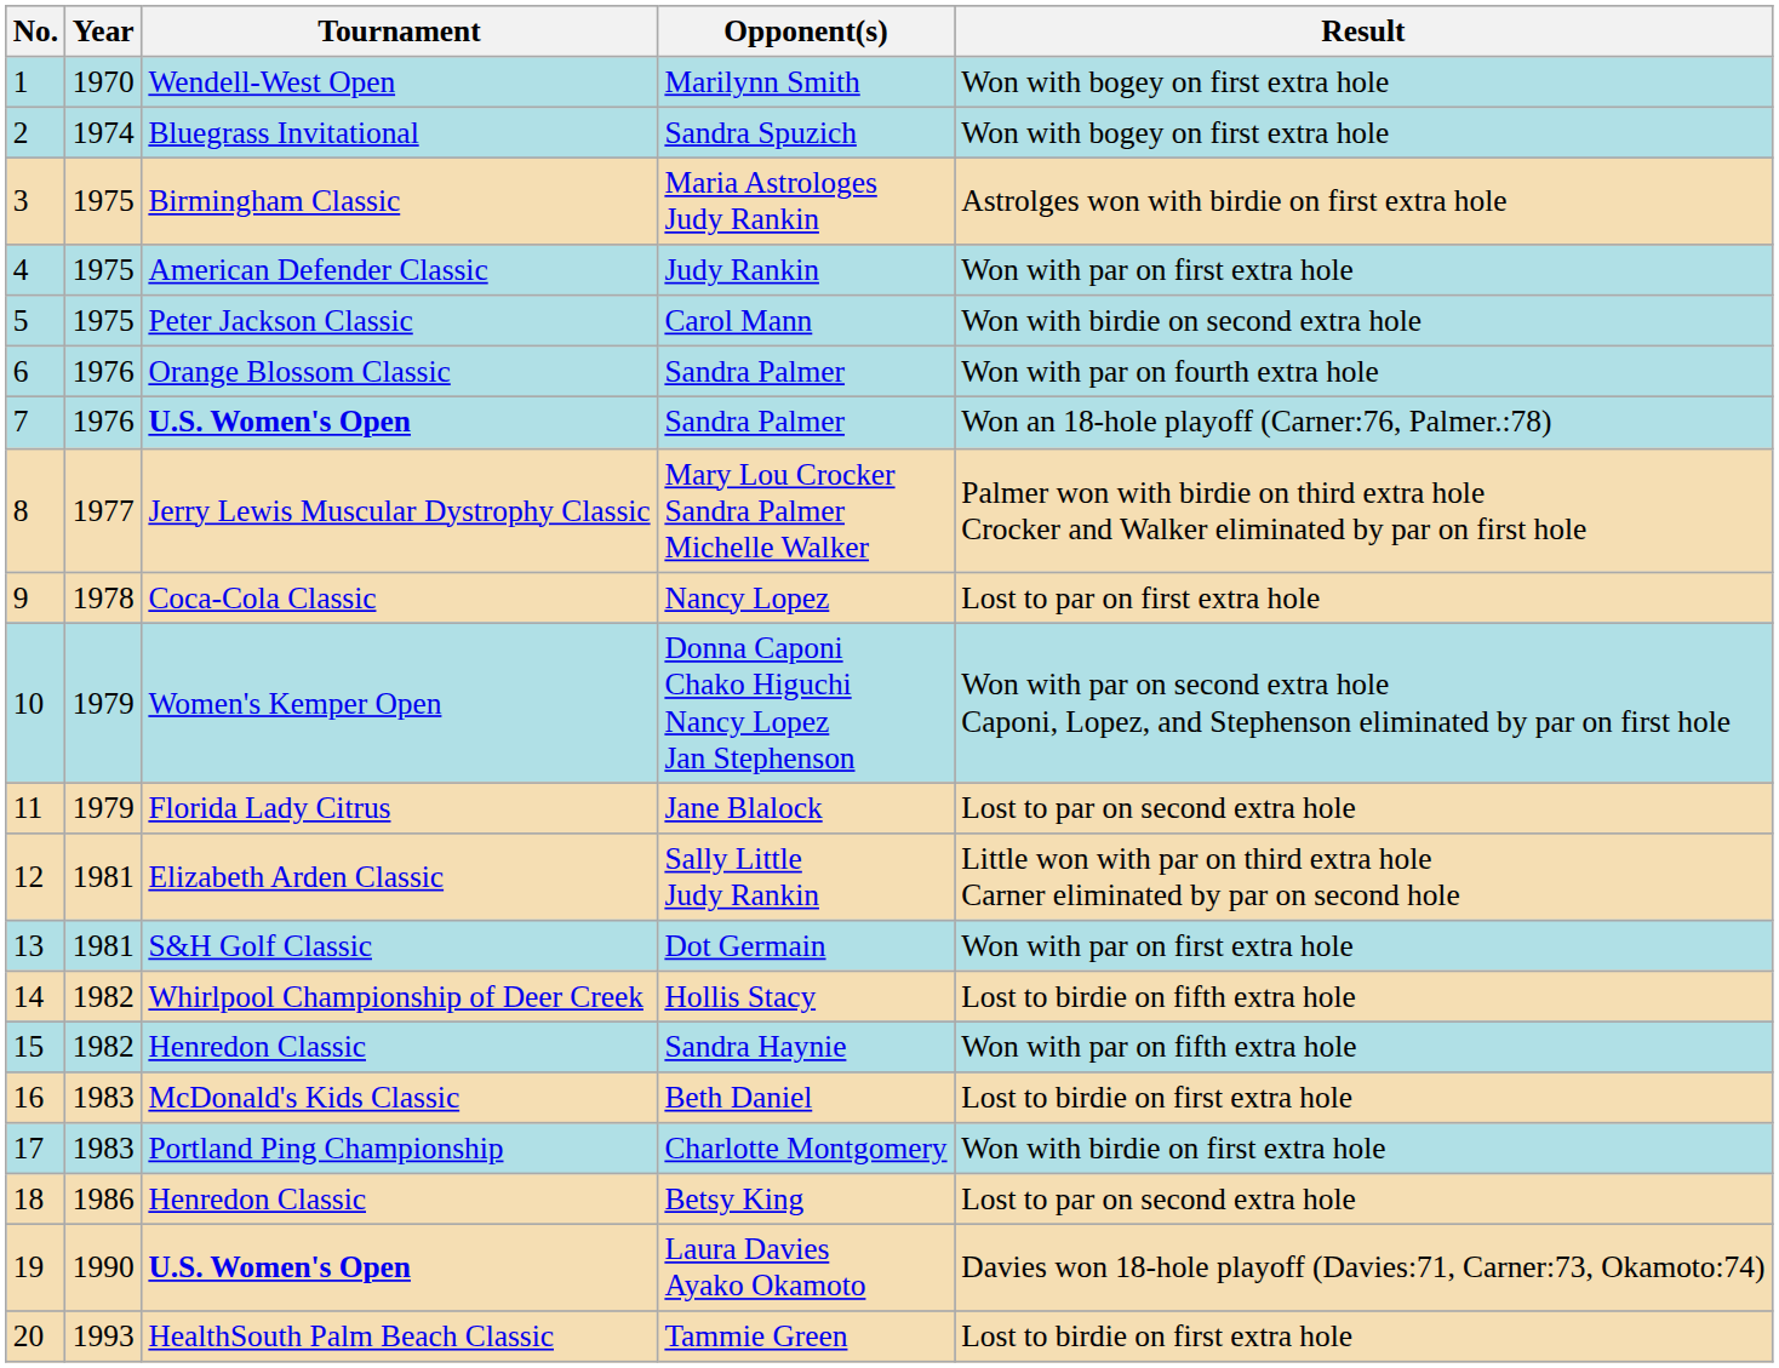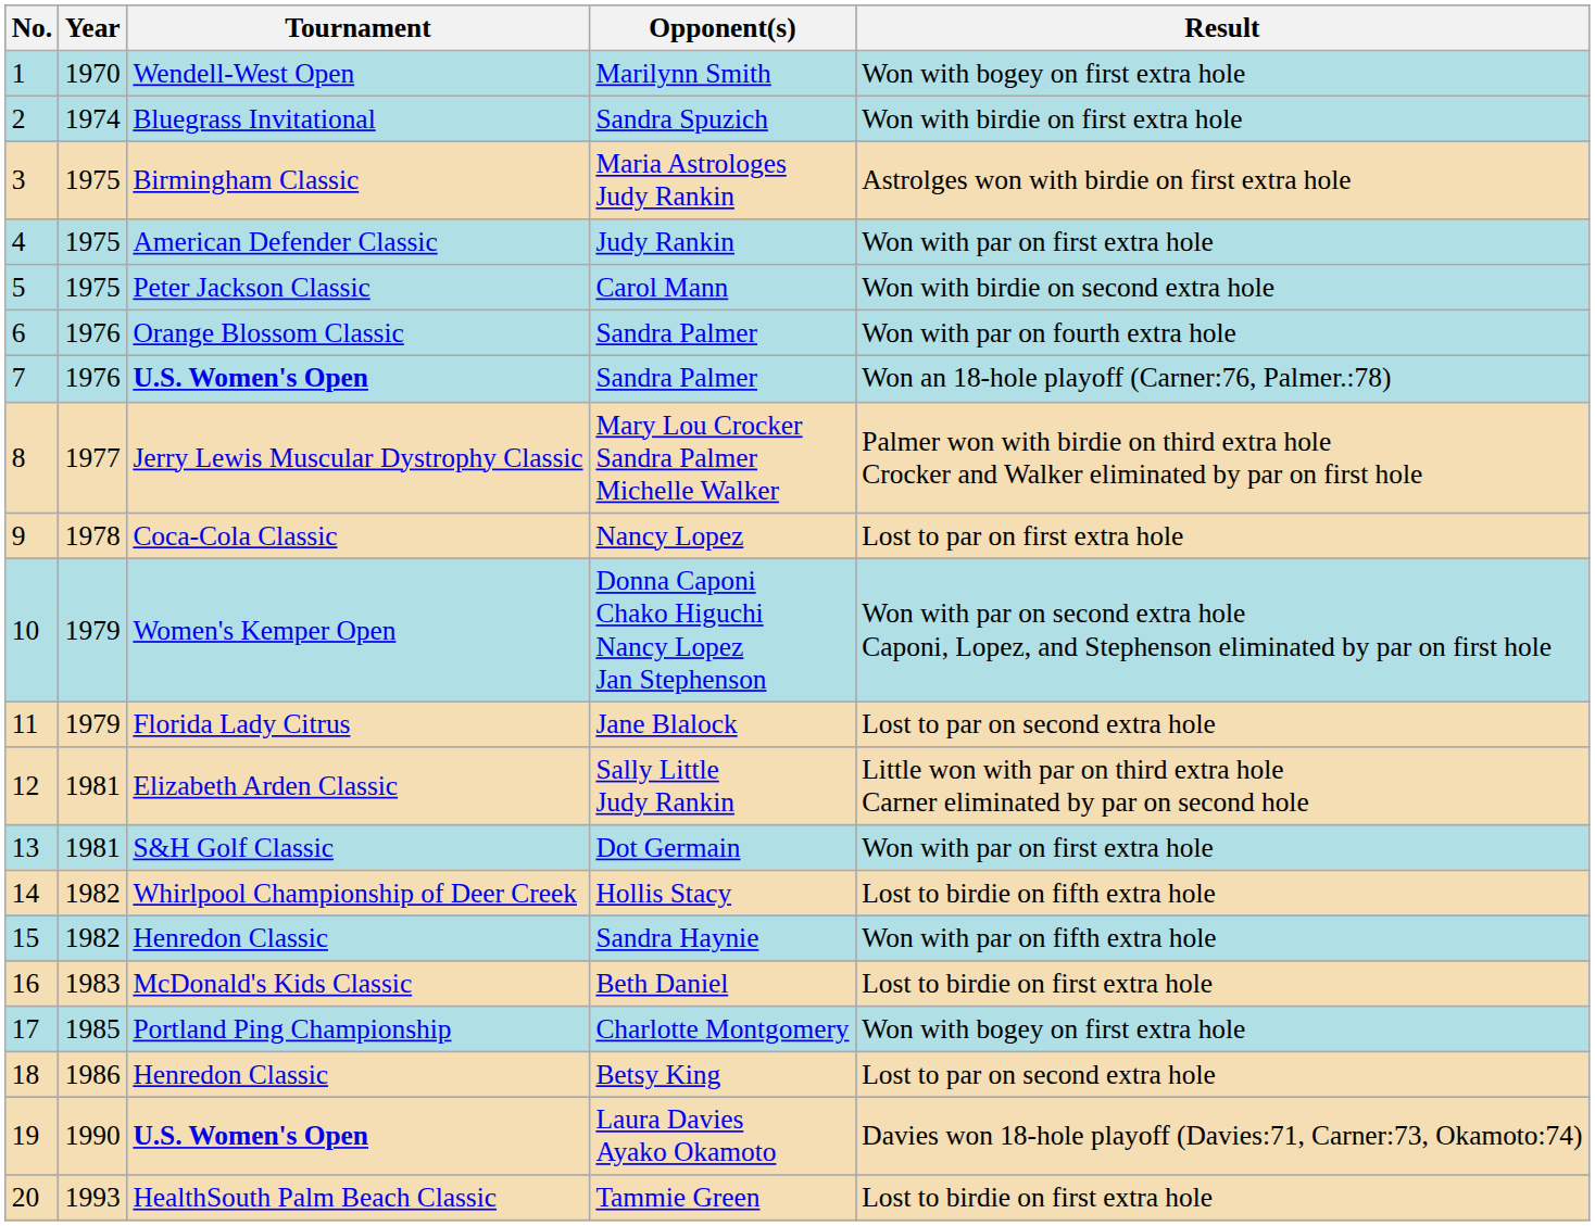 <table class="wikitable" style="font-size:95%;">
 <tr>
 <th>No.</th>
 <th>Year</th>
 <th>Tournament</th>
 <th>Opponent(s)</th>
 <th>Result</th>
 </tr>
 <tr style="background:#B0E0E6;">
 <td>1</td>
 <td>1970</td>
 <td><a href='#'>Wendell-West Open</a></td>
 <td> <a href='#'>Marilynn Smith</a></td>
 <td>Won with bogey on first extra hole</td>
 </tr>
 <tr style="background:#B0E0E6;">
 <td>2</td>
 <td>1974</td>
 <td><a href='#'>Bluegrass Invitational</a></td>
 <td> <a href='#'>Sandra Spuzich</a></td>
-<td>Won with bogey on first extra hole</td>
+<td>Won with birdie on first extra hole</td>
 </tr>
 <tr style="background:#F5DEB3;">
 <td>3</td>
 <td>1975</td>
 <td><a href='#'>Birmingham Classic</a></td>
 <td> <a href='#'>Maria Astrologes</a><br> <a href='#'>Judy Rankin</a></td>
 <td>Astrolges won with birdie on first extra hole</td>
 </tr>
 <tr style="background:#B0E0E6;">
 <td>4</td>
 <td>1975</td>
 <td><a href='#'>American Defender Classic</a></td>
 <td> <a href='#'>Judy Rankin</a></td>
 <td>Won with par on first extra hole</td>
 </tr>
 <tr style="background:#B0E0E6;">
 <td>5</td>
 <td>1975</td>
 <td><a href='#'>Peter Jackson Classic</a></td>
 <td> <a href='#'>Carol Mann</a></td>
 <td>Won with birdie on second extra hole</td>
 </tr>
 <tr style="background:#B0E0E6;">
 <td>6</td>
 <td>1976</td>
 <td><a href='#'>Orange Blossom Classic</a></td>
 <td> <a href='#'>Sandra Palmer</a></td>
 <td>Won with par on fourth extra hole</td>
 </tr>
 <tr style="background:#B0E0E6;">
 <td>7</td>
 <td>1976</td>
 <td><strong><a href='#'>U.S. Women's Open</a></strong></td>
 <td> <a href='#'>Sandra Palmer</a></td>
 <td>Won an 18-hole playoff (Carner:76, Palmer.:78)</td>
 </tr>
 <tr style="background:#F5DEB3;">
 <td>8</td>
 <td>1977</td>
 <td><a href='#'>Jerry Lewis Muscular Dystrophy Classic</a></td>
 <td> <a href='#'>Mary Lou Crocker</a><br> <a href='#'>Sandra Palmer</a><br> <a href='#'>Michelle Walker</a></td>
 <td>Palmer won with birdie on third extra hole<br>Crocker and Walker eliminated by par on first hole</td>
 </tr>
 <tr style="background:#F5DEB3;">
 <td>9</td>
 <td>1978</td>
 <td><a href='#'>Coca-Cola Classic</a></td>
 <td> <a href='#'>Nancy Lopez</a></td>
 <td>Lost to par on first extra hole</td>
 </tr>
 <tr style="background:#B0E0E6;">
 <td>10</td>
 <td>1979</td>
 <td><a href='#'>Women's Kemper Open</a></td>
 <td> <a href='#'>Donna Caponi</a><br> <a href='#'>Chako Higuchi</a><br> <a href='#'>Nancy Lopez</a><br> <a href='#'>Jan Stephenson</a></td>
 <td>Won with par on second extra hole<br>Caponi, Lopez, and Stephenson eliminated by par on first hole</td>
 </tr>
 <tr style="background:#F5DEB3;">
 <td>11</td>
 <td>1979</td>
 <td><a href='#'>Florida Lady Citrus</a></td>
 <td> <a href='#'>Jane Blalock</a></td>
 <td>Lost to par on second extra hole</td>
 </tr>
 <tr style="background:#F5DEB3;">
 <td>12</td>
 <td>1981</td>
 <td><a href='#'>Elizabeth Arden Classic</a></td>
 <td> <a href='#'>Sally Little</a><br> <a href='#'>Judy Rankin</a></td>
 <td>Little won with par on third extra hole<br>Carner eliminated by par on second hole</td>
 </tr>
 <tr style="background:#B0E0E6;">
 <td>13</td>
 <td>1981</td>
 <td><a href='#'>S&H Golf Classic</a></td>
 <td> <a href='#'>Dot Germain</a></td>
 <td>Won with par on first extra hole</td>
 </tr>
 <tr style="background:#F5DEB3;">
 <td>14</td>
 <td>1982</td>
 <td><a href='#'>Whirlpool Championship of Deer Creek</a></td>
 <td> <a href='#'>Hollis Stacy</a></td>
 <td>Lost to birdie on fifth extra hole</td>
 </tr>
 <tr style="background:#B0E0E6;">
 <td>15</td>
 <td>1982</td>
 <td><a href='#'>Henredon Classic</a></td>
 <td> <a href='#'>Sandra Haynie</a></td>
 <td>Won with par on fifth extra hole</td>
 </tr>
 <tr style="background:#F5DEB3;">
 <td>16</td>
 <td>1983</td>
 <td><a href='#'>McDonald's Kids Classic</a></td>
 <td> <a href='#'>Beth Daniel</a></td>
 <td>Lost to birdie on first extra hole</td>
 </tr>
 <tr style="background:#B0E0E6;">
 <td>17</td>
-<td>1983</td>
+<td>1985</td>
 <td><a href='#'>Portland Ping Championship</a></td>
 <td> <a href='#'>Charlotte Montgomery</a></td>
-<td>Won with birdie on first extra hole</td>
+<td>Won with bogey on first extra hole</td>
 </tr>
 <tr style="background:#F5DEB3;">
 <td>18</td>
 <td>1986</td>
 <td><a href='#'>Henredon Classic</a></td>
 <td> <a href='#'>Betsy King</a></td>
 <td>Lost to par on second extra hole</td>
 </tr>
 <tr style="background:#F5DEB3;">
 <td>19</td>
 <td>1990</td>
 <td><strong><a href='#'>U.S. Women's Open</a></strong></td>
 <td> <a href='#'>Laura Davies</a><br> <a href='#'>Ayako Okamoto</a></td>
 <td>Davies won 18-hole playoff (Davies:71, Carner:73, Okamoto:74)</td>
 </tr>
 <tr style="background:#F5DEB3;">
 <td>20</td>
 <td>1993</td>
 <td><a href='#'>HealthSouth Palm Beach Classic</a></td>
 <td> <a href='#'>Tammie Green</a></td>
 <td>Lost to birdie on first extra hole</td>
 </tr>
 </table>
